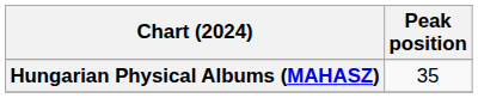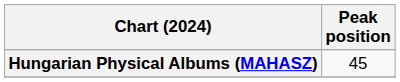 <table class="wikitable sortable plainrowheaders" style="text-align:center">
 <tr>
 <th scope="col">Chart (2024)</th>
 <th scope="col">Peak<br>position</th>
 </tr>
 <tr>
 </tr>
 <tr>
 </tr>
 <tr>
 <th scope="row">Hungarian Physical Albums (<a href='#'>MAHASZ</a>)</th>
-<td>35</td>
+<td>45</td>
 </tr>
 <tr>
 </tr>
 <tr>
 </tr>
 </table>
